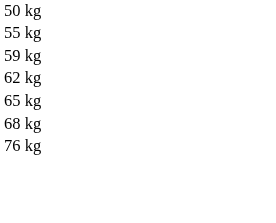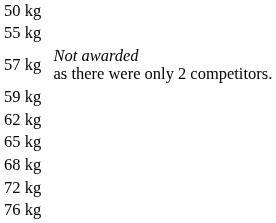 <table>
 <tr>
 <td>50 kg<br></td>
 <td></td>
 <td></td>
 <td></td>
 </tr>
 <tr>
 <td rowspan=2>55 kg<br></td>
 <td rowspan=2></td>
 <td rowspan=2></td>
 <td></td>
 </tr>
 <tr>
 <td></td>
+</tr>
+<tr>
+<td>57 kg<br></td>
+<td></td>
+<td></td>
+<td><em>Not awarded</em><br><span>as there were only 2 competitors.</span></td>
 </tr>
 <tr>
 <td>59 kg<br></td>
 <td></td>
 <td></td>
 <td></td>
 </tr>
 <tr>
 <td>62 kg<br></td>
 <td></td>
 <td></td>
 <td></td>
 </tr>
 <tr>
 <td>65 kg<br></td>
 <td></td>
 <td></td>
 <td></td>
 </tr>
 <tr>
 <td>68 kg<br></td>
 <td></td>
 <td></td>
 <td></td>
 </tr>
 <tr>
+<td>72 kg<br></td>
+<td></td>
+<td></td>
+<td></td>
+</tr>
+<tr>
 <td>76 kg<br></td>
 <td></td>
 <td></td>
 <td></td>
 </tr>
 </table>
